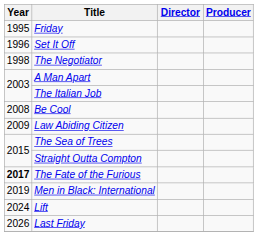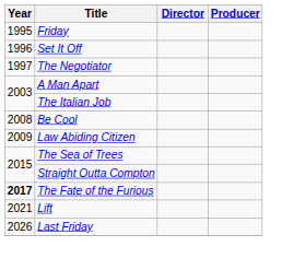 <table class="wikitable">
 <tr>
 <th>Year</th>
 <th>Title</th>
 <th width=65><a href='#'>Director</a></th>
 <th width=65><a href='#'>Producer</a></th>
 </tr>
 <tr>
 <td>1995</td>
 <td><em><a href='#'>Friday</a></em></td>
 <td></td>
 <td></td>
 </tr>
 <tr>
 <td>1996</td>
 <td><em><a href='#'>Set It Off</a></em></td>
 <td></td>
 <td></td>
 </tr>
 <tr>
-<td>1998</td>
+<td>1997</td>
 <td><em><a href='#'>The Negotiator</a></em></td>
 <td></td>
 <td></td>
 </tr>
 <tr>
 <td rowspan="2">2003</td>
 <td><em><a href='#'>A Man Apart</a></em></td>
 <td></td>
 <td></td>
 </tr>
 <tr>
 <td><em><a href='#'>The Italian Job</a></em></td>
 <td></td>
 <td></td>
 </tr>
 <tr>
 <td>2008</td>
 <td><em><a href='#'>Be Cool</a></em></td>
 <td></td>
 <td></td>
 </tr>
 <tr>
 <td>2009</td>
 <td><em><a href='#'>Law Abiding Citizen</a></em></td>
 <td></td>
 <td></td>
 </tr>
 <tr>
 <td rowspan="2">2015</td>
 <td><em><a href='#'>The Sea of Trees</a></em></td>
 <td></td>
 <td></td>
 </tr>
 <tr>
 <td><em><a href='#'>Straight Outta Compton</a></em></td>
 <td></td>
 <td></td>
 </tr>
 <tr>
 <td><strong>2017</strong></td>
 <td><em><a href='#'>The Fate of the Furious</a></em></td>
 <td></td>
 <td></td>
 </tr>
 <tr>
-<td>2019</td>
-<td><em><a href='#'>Men in Black: International</a></em></td>
-<td></td>
-<td></td>
-</tr>
-<tr>
-<td>2024</td>
+<td>2021</td>
 <td><em><a href='#'>Lift</a></em></td>
 <td></td>
 <td></td>
 </tr>
 <tr>
 <td>2026</td>
 <td><em><a href='#'>Last Friday</a></em></td>
 <td></td>
 <td></td>
 </tr>
 <tr>
 </tr>
 </table>
